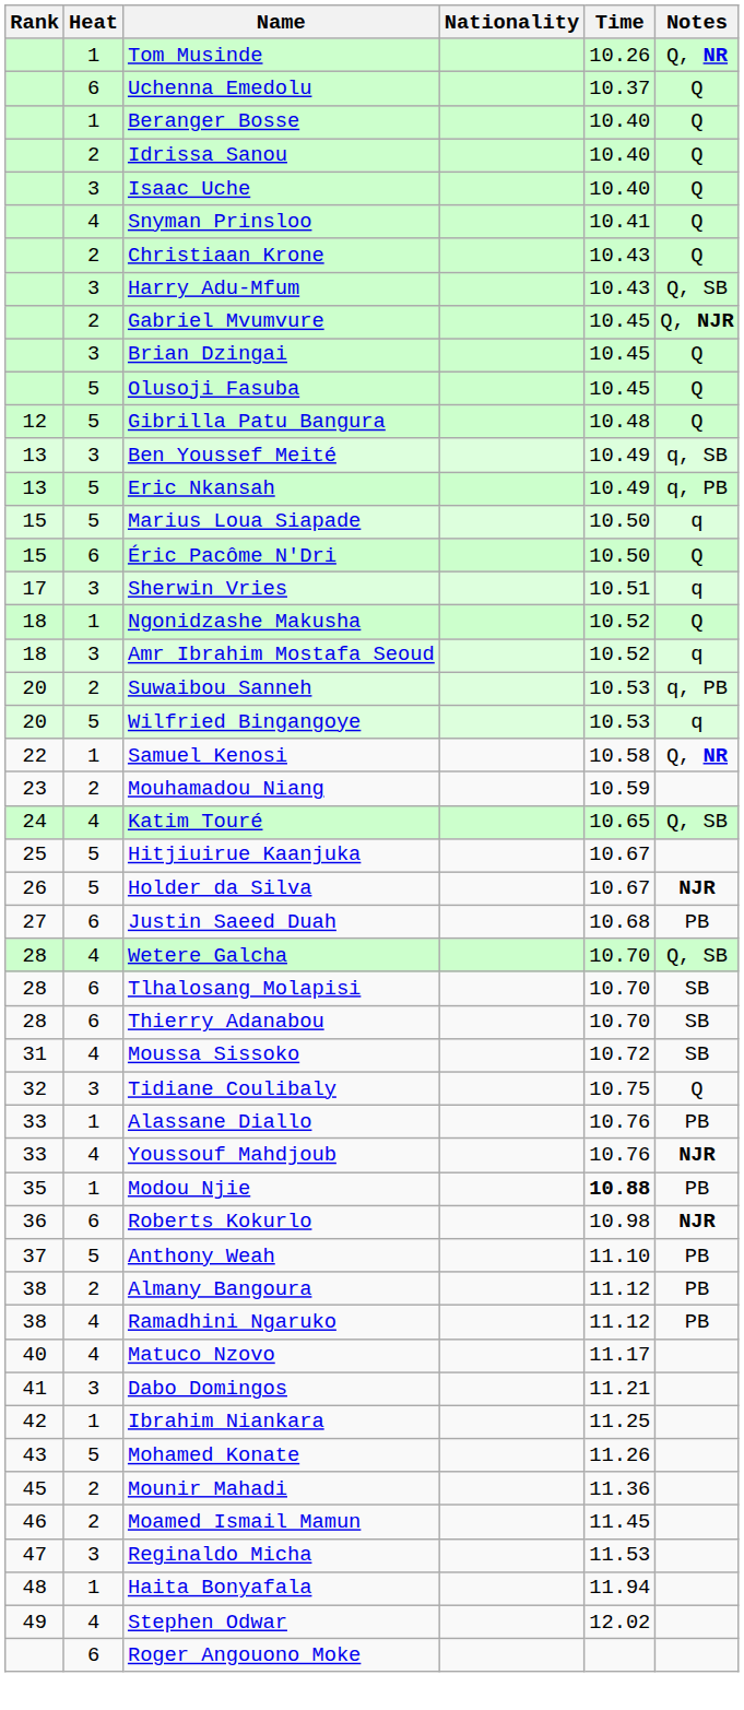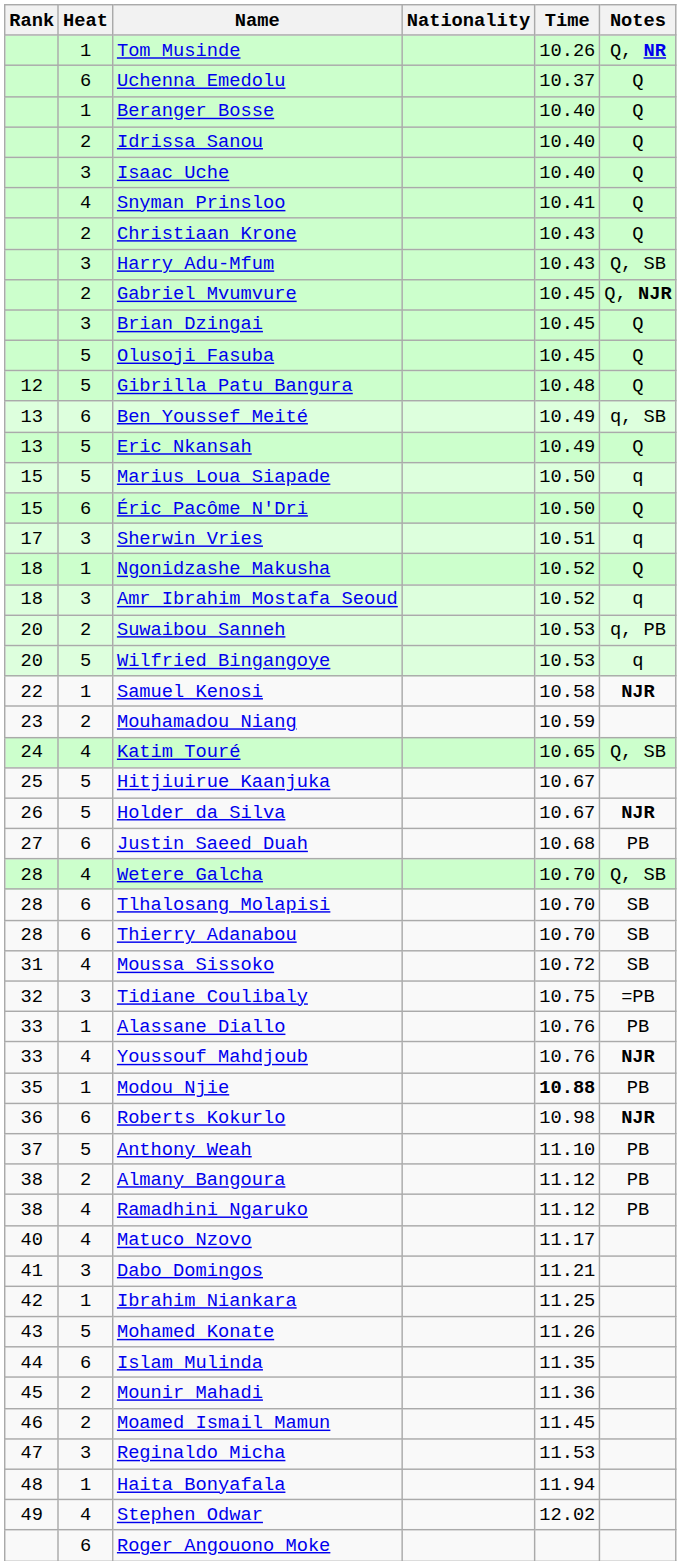 <table class="wikitable sortable" style="text-align:center">
 <tr>
 <th>Rank</th>
 <th>Heat</th>
 <th>Name</th>
 <th>Nationality</th>
 <th>Time</th>
 <th>Notes</th>
 </tr>
 <tr bgcolor=ccffcc>
 <td></td>
 <td>1</td>
 <td align=left><a href='#'>Tom Musinde</a></td>
 <td align=left></td>
 <td>10.26</td>
 <td>Q, <strong><a href='#'>NR</a></strong></td>
 </tr>
 <tr bgcolor=ccffcc>
 <td></td>
 <td>6</td>
 <td align=left><a href='#'>Uchenna Emedolu</a></td>
 <td align=left></td>
 <td>10.37</td>
 <td>Q</td>
 </tr>
 <tr bgcolor=ccffcc>
 <td></td>
 <td>1</td>
 <td align=left><a href='#'>Beranger Bosse</a></td>
 <td align=left></td>
 <td>10.40</td>
 <td>Q</td>
 </tr>
 <tr bgcolor=ccffcc>
 <td></td>
 <td>2</td>
 <td align=left><a href='#'>Idrissa Sanou</a></td>
 <td align=left></td>
 <td>10.40</td>
 <td>Q</td>
 </tr>
 <tr bgcolor=ccffcc>
 <td></td>
 <td>3</td>
 <td align=left><a href='#'>Isaac Uche</a></td>
 <td align=left></td>
 <td>10.40</td>
 <td>Q</td>
 </tr>
 <tr bgcolor=ccffcc>
 <td></td>
 <td>4</td>
 <td align=left><a href='#'>Snyman Prinsloo</a></td>
 <td align=left></td>
 <td>10.41</td>
 <td>Q</td>
 </tr>
 <tr bgcolor=ccffcc>
 <td></td>
 <td>2</td>
 <td align=left><a href='#'>Christiaan Krone</a></td>
 <td align=left></td>
 <td>10.43</td>
 <td>Q</td>
 </tr>
 <tr bgcolor=ccffcc>
 <td></td>
 <td>3</td>
 <td align=left><a href='#'>Harry Adu-Mfum</a></td>
 <td align=left></td>
 <td>10.43</td>
 <td>Q, SB</td>
 </tr>
 <tr bgcolor=ccffcc>
 <td></td>
 <td>2</td>
 <td align=left><a href='#'>Gabriel Mvumvure</a></td>
 <td align=left></td>
 <td>10.45</td>
 <td>Q, <strong>NJR</strong></td>
 </tr>
 <tr bgcolor=ccffcc>
 <td></td>
 <td>3</td>
 <td align=left><a href='#'>Brian Dzingai</a></td>
 <td align=left></td>
 <td>10.45</td>
 <td>Q</td>
 </tr>
 <tr bgcolor=ccffcc>
 <td></td>
 <td>5</td>
 <td align=left><a href='#'>Olusoji Fasuba</a></td>
 <td align=left></td>
 <td>10.45</td>
 <td>Q</td>
 </tr>
 <tr bgcolor=ccffcc>
 <td>12</td>
 <td>5</td>
 <td align=left><a href='#'>Gibrilla Patu Bangura</a></td>
 <td align=left></td>
 <td>10.48</td>
 <td>Q</td>
 </tr>
 <tr bgcolor=ddffdd>
 <td>13</td>
-<td>3</td>
+<td>6</td>
 <td align=left><a href='#'>Ben Youssef Meité</a></td>
 <td align=left></td>
 <td>10.49</td>
 <td>q, SB</td>
 </tr>
 <tr bgcolor=ccffcc>
 <td>13</td>
 <td>5</td>
 <td align=left><a href='#'>Eric Nkansah</a></td>
 <td align=left></td>
 <td>10.49</td>
-<td>q, PB</td>
+<td>Q</td>
 </tr>
 <tr bgcolor=ddffdd>
 <td>15</td>
 <td>5</td>
 <td align=left><a href='#'>Marius Loua Siapade</a></td>
 <td align=left></td>
 <td>10.50</td>
 <td>q</td>
 </tr>
 <tr bgcolor=ccffcc>
 <td>15</td>
 <td>6</td>
 <td align=left><a href='#'>Éric Pacôme N'Dri</a></td>
 <td align=left></td>
 <td>10.50</td>
 <td>Q</td>
 </tr>
 <tr bgcolor=ddffdd>
 <td>17</td>
 <td>3</td>
 <td align=left><a href='#'>Sherwin Vries</a></td>
 <td align=left></td>
 <td>10.51</td>
 <td>q</td>
 </tr>
 <tr bgcolor=ccffcc>
 <td>18</td>
 <td>1</td>
 <td align=left><a href='#'>Ngonidzashe Makusha</a></td>
 <td align=left></td>
 <td>10.52</td>
 <td>Q</td>
 </tr>
 <tr bgcolor=ddffdd>
 <td>18</td>
 <td>3</td>
 <td align=left><a href='#'>Amr Ibrahim Mostafa Seoud</a></td>
 <td align=left></td>
 <td>10.52</td>
 <td>q</td>
 </tr>
 <tr bgcolor=ddffdd>
 <td>20</td>
 <td>2</td>
 <td align=left><a href='#'>Suwaibou Sanneh</a></td>
 <td align=left></td>
 <td>10.53</td>
 <td>q, PB</td>
 </tr>
 <tr bgcolor=ddffdd>
 <td>20</td>
 <td>5</td>
 <td align=left><a href='#'>Wilfried Bingangoye</a></td>
 <td align=left></td>
 <td>10.53</td>
 <td>q</td>
 </tr>
 <tr>
 <td>22</td>
 <td>1</td>
 <td align=left><a href='#'>Samuel Kenosi</a></td>
 <td align=left></td>
 <td>10.58</td>
-<td>Q, <strong><a href='#'>NR</a></strong></td>
+<td><strong>NJR</strong></td>
 </tr>
 <tr>
 <td>23</td>
 <td>2</td>
 <td align=left><a href='#'>Mouhamadou Niang</a></td>
 <td align=left></td>
 <td>10.59</td>
 <td></td>
 </tr>
 <tr bgcolor=ccffcc>
 <td>24</td>
 <td>4</td>
 <td align=left><a href='#'>Katim Touré</a></td>
 <td align=left></td>
 <td>10.65</td>
 <td>Q, SB</td>
 </tr>
 <tr>
 <td>25</td>
 <td>5</td>
 <td align=left><a href='#'>Hitjiuirue Kaanjuka</a></td>
 <td align=left></td>
 <td>10.67</td>
 <td></td>
 </tr>
 <tr>
 <td>26</td>
 <td>5</td>
 <td align=left><a href='#'>Holder da Silva</a></td>
 <td align=left></td>
 <td>10.67</td>
 <td><strong>NJR</strong></td>
 </tr>
 <tr>
 <td>27</td>
 <td>6</td>
 <td align=left><a href='#'>Justin Saeed Duah</a></td>
 <td align=left></td>
 <td>10.68</td>
 <td>PB</td>
 </tr>
 <tr bgcolor=ccffcc>
 <td>28</td>
 <td>4</td>
 <td align=left><a href='#'>Wetere Galcha</a></td>
 <td align=left></td>
 <td>10.70</td>
 <td>Q, SB</td>
 </tr>
 <tr>
 <td>28</td>
 <td>6</td>
 <td align=left><a href='#'>Tlhalosang Molapisi</a></td>
 <td align=left></td>
 <td>10.70</td>
 <td>SB</td>
 </tr>
 <tr>
 <td>28</td>
 <td>6</td>
 <td align=left><a href='#'>Thierry Adanabou</a></td>
 <td align=left></td>
 <td>10.70</td>
 <td>SB</td>
 </tr>
 <tr>
 <td>31</td>
 <td>4</td>
 <td align=left><a href='#'>Moussa Sissoko</a></td>
 <td align=left></td>
 <td>10.72</td>
 <td>SB</td>
 </tr>
 <tr>
 <td>32</td>
 <td>3</td>
 <td align=left><a href='#'>Tidiane Coulibaly</a></td>
 <td align=left></td>
 <td>10.75</td>
-<td>Q</td>
+<td>=PB</td>
 </tr>
 <tr>
 <td>33</td>
 <td>1</td>
 <td align=left><a href='#'>Alassane Diallo</a></td>
 <td align=left></td>
 <td>10.76</td>
 <td>PB</td>
 </tr>
 <tr>
 <td>33</td>
 <td>4</td>
 <td align=left><a href='#'>Youssouf Mahdjoub</a></td>
 <td align=left></td>
 <td>10.76</td>
 <td><strong>NJR</strong></td>
 </tr>
 <tr>
 <td>35</td>
 <td>1</td>
 <td align=left><a href='#'>Modou Njie</a></td>
 <td align=left></td>
 <td><strong>10.88</strong></td>
 <td>PB</td>
 </tr>
 <tr>
 <td>36</td>
 <td>6</td>
 <td align=left><a href='#'>Roberts Kokurlo</a></td>
 <td align=left></td>
 <td>10.98</td>
 <td><strong>NJR</strong></td>
 </tr>
 <tr>
 <td>37</td>
 <td>5</td>
 <td align=left><a href='#'>Anthony Weah</a></td>
 <td align=left></td>
 <td>11.10</td>
 <td>PB</td>
 </tr>
 <tr>
 <td>38</td>
 <td>2</td>
 <td align=left><a href='#'>Almany Bangoura</a></td>
 <td align=left></td>
 <td>11.12</td>
 <td>PB</td>
 </tr>
 <tr>
 <td>38</td>
 <td>4</td>
 <td align=left><a href='#'>Ramadhini Ngaruko</a></td>
 <td align=left></td>
 <td>11.12</td>
 <td>PB</td>
 </tr>
 <tr>
 <td>40</td>
 <td>4</td>
 <td align=left><a href='#'>Matuco Nzovo</a></td>
 <td align=left></td>
 <td>11.17</td>
 <td></td>
 </tr>
 <tr>
 <td>41</td>
 <td>3</td>
 <td align=left><a href='#'>Dabo Domingos</a></td>
 <td align=left></td>
 <td>11.21</td>
 <td></td>
 </tr>
 <tr>
 <td>42</td>
 <td>1</td>
 <td align=left><a href='#'>Ibrahim Niankara</a></td>
 <td align=left></td>
 <td>11.25</td>
 <td></td>
 </tr>
 <tr>
 <td>43</td>
 <td>5</td>
 <td align=left><a href='#'>Mohamed Konate</a></td>
 <td align=left></td>
 <td>11.26</td>
 <td></td>
 </tr>
 <tr>
+<td>44</td>
+<td>6</td>
+<td align=left><a href='#'>Islam Mulinda</a></td>
+<td align=left></td>
+<td>11.35</td>
+<td></td>
+</tr>
+<tr>
 <td>45</td>
 <td>2</td>
 <td align=left><a href='#'>Mounir Mahadi</a></td>
 <td align=left></td>
 <td>11.36</td>
 <td></td>
 </tr>
 <tr>
 <td>46</td>
 <td>2</td>
 <td align=left><a href='#'>Moamed Ismail Mamun</a></td>
 <td align=left></td>
 <td>11.45</td>
 <td></td>
 </tr>
 <tr>
 <td>47</td>
 <td>3</td>
 <td align=left><a href='#'>Reginaldo Micha</a></td>
 <td align=left></td>
 <td>11.53</td>
 <td></td>
 </tr>
 <tr>
 <td>48</td>
 <td>1</td>
 <td align=left><a href='#'>Haita Bonyafala</a></td>
 <td align=left></td>
 <td>11.94</td>
 <td></td>
 </tr>
 <tr>
 <td>49</td>
 <td>4</td>
 <td align=left><a href='#'>Stephen Odwar</a></td>
 <td align=left></td>
 <td>12.02</td>
 <td></td>
 </tr>
 <tr>
 <td></td>
 <td>6</td>
 <td align=left><a href='#'>Roger Angouono Moke</a></td>
 <td align=left></td>
 <td></td>
 <td></td>
 </tr>
 </table>
